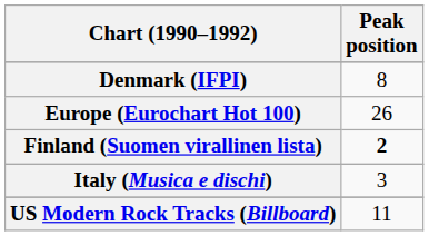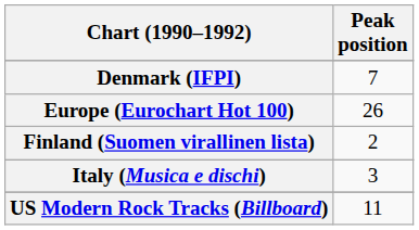 <table class="wikitable sortable plainrowheaders" style="text-align:center">
 <tr>
 <th>Chart (1990–1992)</th>
 <th>Peak<br>position</th>
 </tr>
 <tr>
 </tr>
 <tr>
 </tr>
 <tr>
 </tr>
 <tr>
 </tr>
 <tr>
 <th scope="row">Denmark (<a href='#'>IFPI</a>)</th>
-<td>8</td>
+<td>7</td>
 </tr>
 <tr>
 <th scope="row">Europe (<a href='#'>Eurochart Hot 100</a>)</th>
 <td>26</td>
 </tr>
 <tr>
 <th scope="row">Finland (<a href='#'>Suomen virallinen lista</a>)</th>
-<td><strong>2</strong></td>
+<td>2</td>
 </tr>
 <tr>
 </tr>
 <tr>
 </tr>
 <tr>
 <th scope="row">Italy (<em><a href='#'>Musica e dischi</a></em>)</th>
 <td>3</td>
 </tr>
 <tr>
 </tr>
 <tr>
 </tr>
 <tr>
 </tr>
 <tr>
 </tr>
 <tr>
 </tr>
 <tr>
 </tr>
 <tr>
 </tr>
 <tr>
 <th scope="row">US <a href='#'>Modern Rock Tracks</a> (<em><a href='#'>Billboard</a></em>)</th>
 <td>11</td>
 </tr>
 </table>
